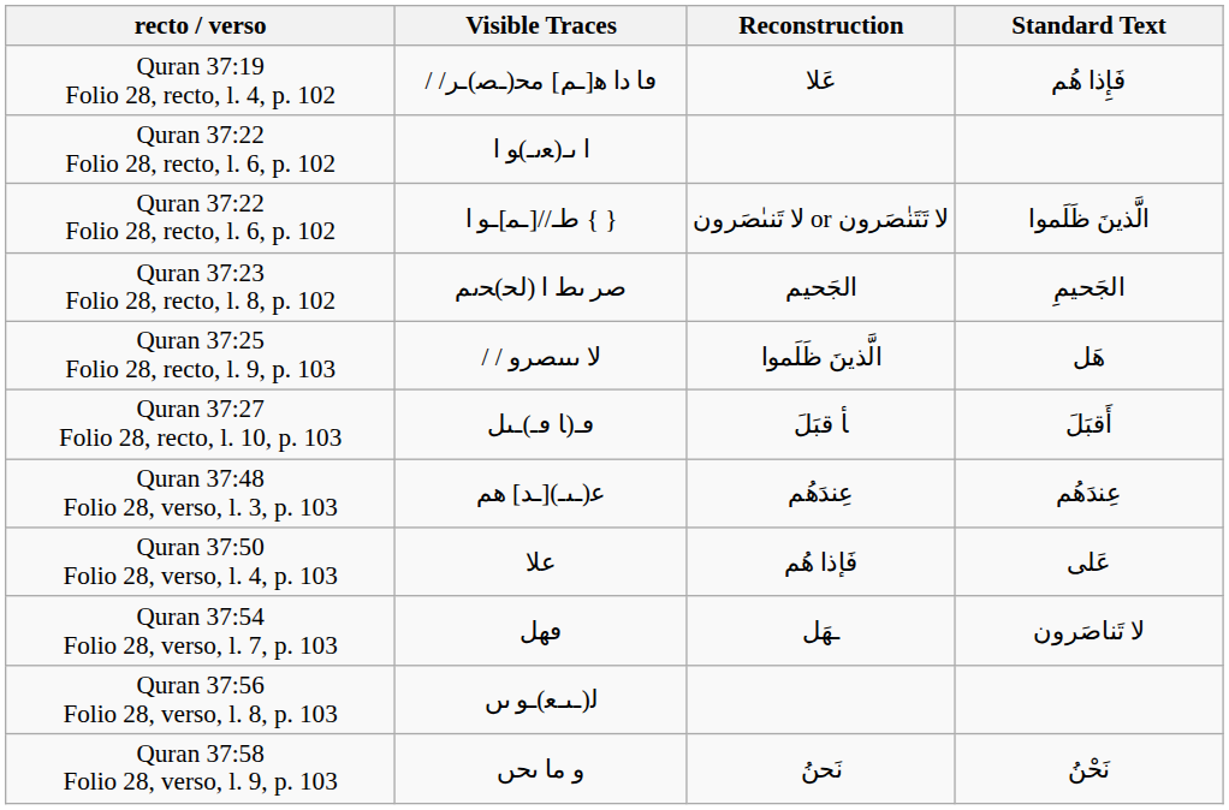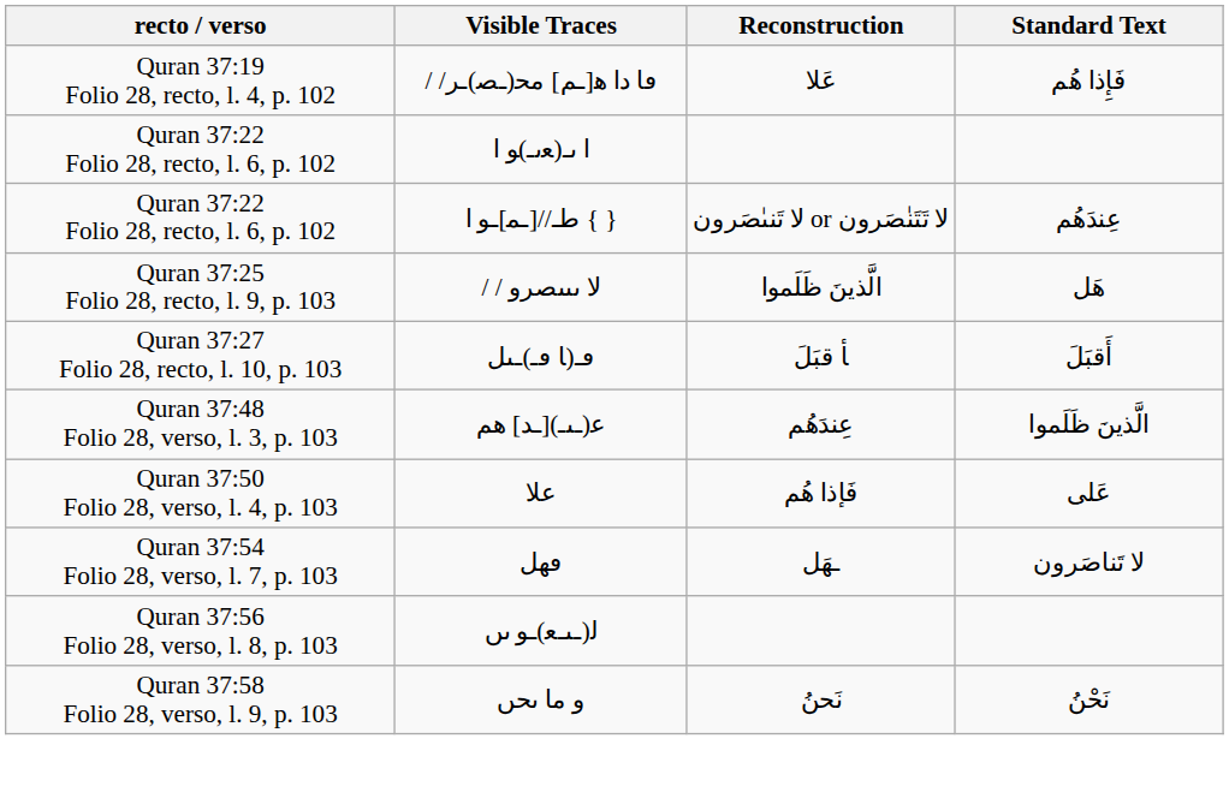 <table class="wikitable" style="text-align:center;">
 <tr>
 <th scope="col" width="32%">recto / verso</th>
 <th scope="col" width="24%">Visible Traces</th>
 <th scope="col" width="22%">Reconstruction</th>
 <th scope="col" width="22%">Standard Text</th>
 </tr>
 <tr>
 <td>Quran 37:19 <br><span>Folio 28, recto, l. 4, p. 102</span></td>
 <td>/ /ڡا دا ﻫ[ـﻢ] ﻣﺤ(ـﺼ)ـﺮ</td>
 <td>عَلا</td>
 <td>فَإِذا هُم </td>
 </tr>
 <tr>
 <td>Quran 37:22 <br><span>Folio 28, recto, l. 6, p. 102</span></td>
 <td>ا ٮـ(ﻌٮـ)ﻮ ا</td>
 <td></td>
 <td></td>
 </tr>
 <tr>
 <td>Quran 37:22 <br><span>Folio 28, recto, l. 6, p. 102</span></td>
 <td>ﻃـ//[ـﻤ]ـﻮ ا { }</td>
 <td>لا تَنٮٰصَرون or لا تَتَنٰصَرون</td>
-<td>الَّذينَ ظَلَموا </td>
-</tr>
-<tr>
-<td>Quran 37:23 <br><span>Folio 28, recto, l. 8, p. 102</span></td>
-<td>صر ٮط ا (ﻟﺤ)ﺤٮم</td>
-<td> الجَحيم</td>
-<td> الجَحيمِ</td>
+<td>عِندَهُم</td>
 </tr>
 <tr>
 <td>Quran 37:25 <br><span>Folio 28, recto, l. 9, p. 103</span></td>
 <td>/ / لا ٮٮٮصرو</td>
 <td>الَّذينَ ظَلَموا</td>
 <td>هَل</td>
 </tr>
 <tr>
 <td>Quran 37:27 <br><span>Folio 28, recto, l. 10, p. 103</span></td>
 <td>ڡـ(ﺎ ٯـ)ـٮل</td>
 <td>ﺄ قبَلَ</td>
 <td>أَقبَلَ</td>
 </tr>
 <tr>
 <td>Quran 37:48 <br><span>Folio 28, verso, l. 3, p. 103</span></td>
 <td>ﻋ(ـٮـ)[ـد] هم</td>
 <td>عِندَهُم</td>
-<td>عِندَهُم</td>
+<td>الَّذينَ ظَلَموا </td>
 </tr>
 <tr>
 <td>Quran 37:50 <br><span>Folio 28, verso, l. 4, p. 103</span></td>
 <td>علا</td>
 <td>فَإذا هُم </td>
 <td>عَلی</td>
 </tr>
 <tr>
 <td>Quran 37:54 <br><span>Folio 28, verso, l. 7, p. 103</span></td>
 <td>ٯهل</td>
 <td>ـﻬَﻞ</td>
 <td>لا تَناصَرون</td>
 </tr>
 <tr>
 <td>Quran 37:56 <br><span>Folio 28, verso, l. 8, p. 103</span></td>
 <td>ﻟ(ـٮـﻌ)ـو ٮں</td>
 <td></td>
 <td></td>
 </tr>
 <tr>
 <td>Quran 37:58 <br><span>Folio 28, verso, l. 9, p. 103</span></td>
 <td>و ما ٮحں</td>
 <td> نَحنُ</td>
 <td> نَحْنُ</td>
 </tr>
 </table>
